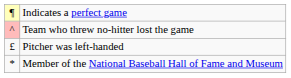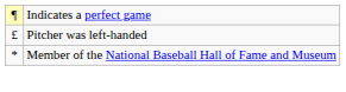 <table class="wikitable" border="1">
 <tr>
 <td bgcolor="#ffffbb"> ¶ </td>
 <td>Indicates a <a href='#'>perfect game</a></td>
-</tr>
-<tr>
-<td bgcolor="#ffbbbb"> ^ </td>
-<td>Team who threw no-hitter lost the game</td>
 </tr>
 <tr>
 <td> £ </td>
 <td>Pitcher was left-handed</td>
 </tr>
 <tr>
 <td> * </td>
 <td>Member of the <a href='#'>National Baseball Hall of Fame and Museum</a></td>
 </tr>
 </table>
